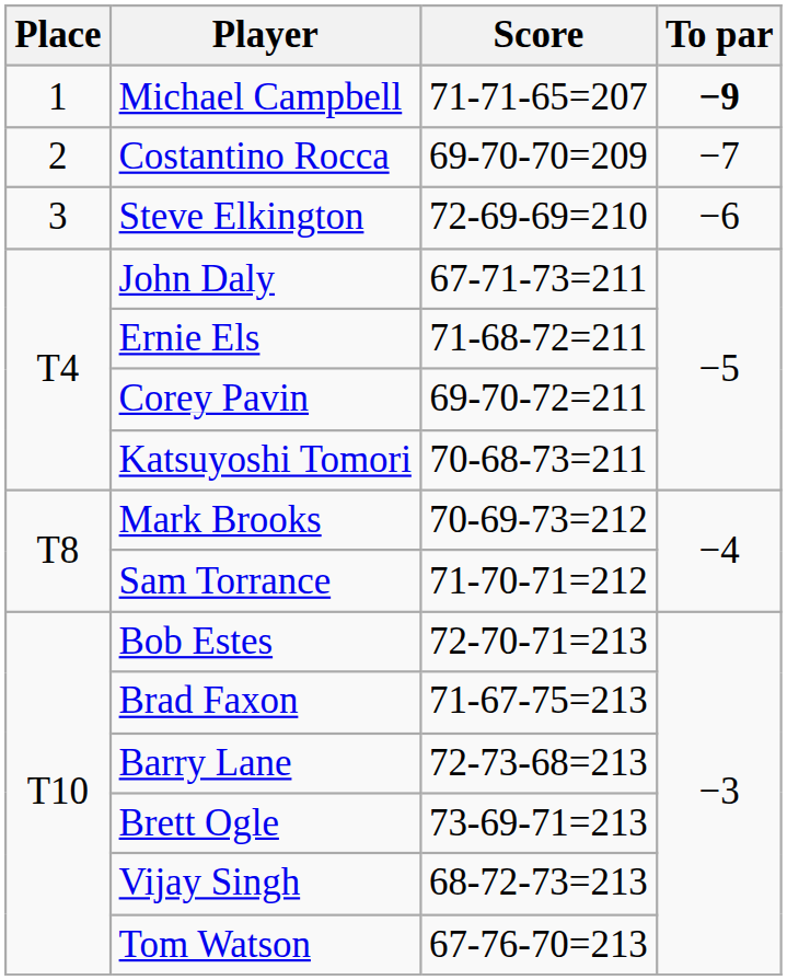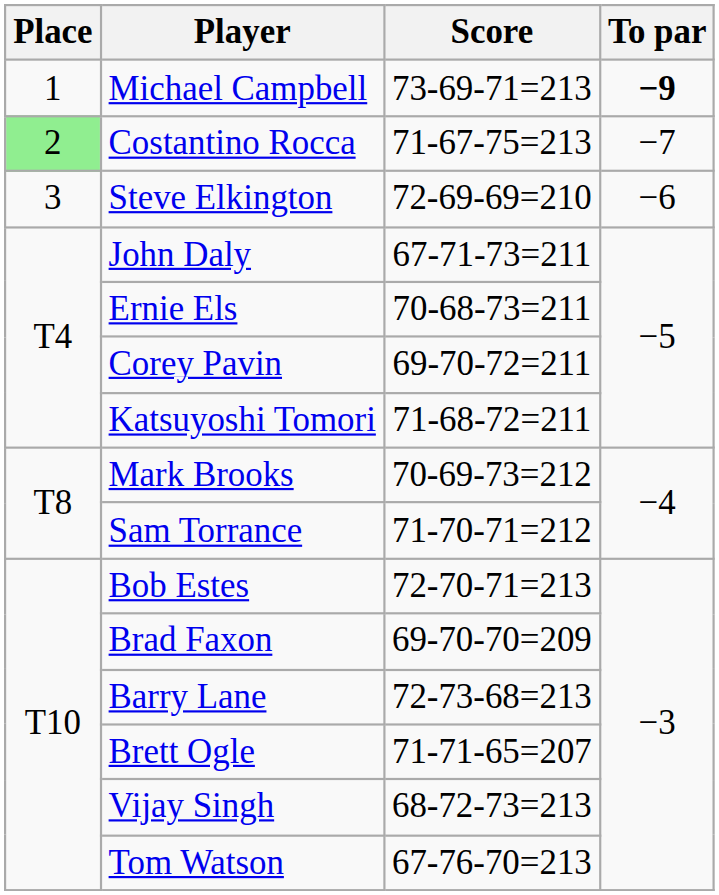 <table class="wikitable">
 <tr>
 <th>Place</th>
 <th>Player</th>
 <th>Score</th>
 <th>To par</th>
 </tr>
 <tr>
 <td align=center>1</td>
 <td> <a href='#'>Michael Campbell</a></td>
-<td align=center>71-71-65=207</td>
+<td align=center>73-69-71=213</td>
 <td align=center><strong>−9</strong></td>
 </tr>
 <tr>
-<td align=center>2</td>
+<td align=center style="background: lightgreen;">2</td>
 <td> <a href='#'>Costantino Rocca</a></td>
-<td align=center>69-70-70=209</td>
+<td align=center>71-67-75=213</td>
 <td align=center>−7</td>
 </tr>
 <tr>
 <td align=center>3</td>
 <td> <a href='#'>Steve Elkington</a></td>
 <td align=center>72-69-69=210</td>
 <td align=center>−6</td>
 </tr>
 <tr>
 <td rowspan="4" align=center>T4</td>
 <td> <a href='#'>John Daly</a></td>
 <td align=center>67-71-73=211</td>
 <td rowspan="4" align=center>−5</td>
 </tr>
 <tr>
 <td> <a href='#'>Ernie Els</a></td>
-<td align=center>71-68-72=211</td>
+<td align=center>70-68-73=211</td>
 </tr>
 <tr>
 <td> <a href='#'>Corey Pavin</a></td>
 <td align=center>69-70-72=211</td>
 </tr>
 <tr>
 <td> <a href='#'>Katsuyoshi Tomori</a></td>
-<td align=center>70-68-73=211</td>
+<td align=center>71-68-72=211</td>
 </tr>
 <tr>
 <td rowspan="2" align=center>T8</td>
 <td> <a href='#'>Mark Brooks</a></td>
 <td align=center>70-69-73=212</td>
 <td rowspan="2" align=center>−4</td>
 </tr>
 <tr>
 <td> <a href='#'>Sam Torrance</a></td>
 <td align=center>71-70-71=212</td>
 </tr>
 <tr>
 <td rowspan="6" align=center>T10</td>
 <td> <a href='#'>Bob Estes</a></td>
 <td align=center>72-70-71=213</td>
 <td rowspan="6" align=center>−3</td>
 </tr>
 <tr>
 <td> <a href='#'>Brad Faxon</a></td>
-<td align=center>71-67-75=213</td>
+<td align=center>69-70-70=209</td>
 </tr>
 <tr>
 <td> <a href='#'>Barry Lane</a></td>
 <td align=center>72-73-68=213</td>
 </tr>
 <tr>
 <td> <a href='#'>Brett Ogle</a></td>
-<td align=center>73-69-71=213</td>
+<td align=center>71-71-65=207</td>
 </tr>
 <tr>
 <td> <a href='#'>Vijay Singh</a></td>
 <td align=center>68-72-73=213</td>
 </tr>
 <tr>
 <td> <a href='#'>Tom Watson</a></td>
 <td align=center>67-76-70=213</td>
 </tr>
 </table>
